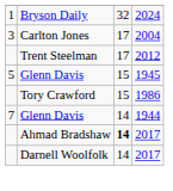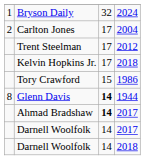 <table class="wikitable">
 <tr>
 </tr>
 <tr>
 <td>1</td>
 <td><a href='#'>Bryson Daily</a></td>
 <td>32</td>
 <td><a href='#'>2024</a></td>
 </tr>
 <tr>
-<td>3</td>
+<td>2</td>
 <td>Carlton Jones</td>
 <td>17</td>
 <td><a href='#'>2004</a></td>
 </tr>
 <tr>
 <td></td>
 <td>Trent Steelman</td>
 <td>17</td>
 <td><a href='#'>2012</a></td>
 </tr>
 <tr>
-<td>5</td>
-<td><a href='#'>Glenn Davis</a></td>
-<td>15</td>
-<td><a href='#'>1945</a></td>
+<td></td>
+<td>Kelvin Hopkins Jr.</td>
+<td>17</td>
+<td><a href='#'>2018</a></td>
 </tr>
 <tr>
 <td></td>
 <td>Tory Crawford</td>
 <td>15</td>
 <td><a href='#'>1986</a></td>
 </tr>
 <tr>
-<td>7</td>
+<td>8</td>
 <td><a href='#'>Glenn Davis</a></td>
-<td>14</td>
+<td><strong>14</strong></td>
 <td><a href='#'>1944</a></td>
 </tr>
 <tr>
 <td></td>
 <td>Ahmad Bradshaw</td>
 <td><strong>14</strong></td>
 <td><a href='#'>2017</a></td>
 </tr>
 <tr>
 <td></td>
 <td>Darnell Woolfolk</td>
 <td>14</td>
 <td><a href='#'>2017</a></td>
 </tr>
+<tr>
+<td></td>
+<td>Darnell Woolfolk</td>
+<td>14</td>
+<td><a href='#'>2018</a></td>
+</tr>
 </table>
